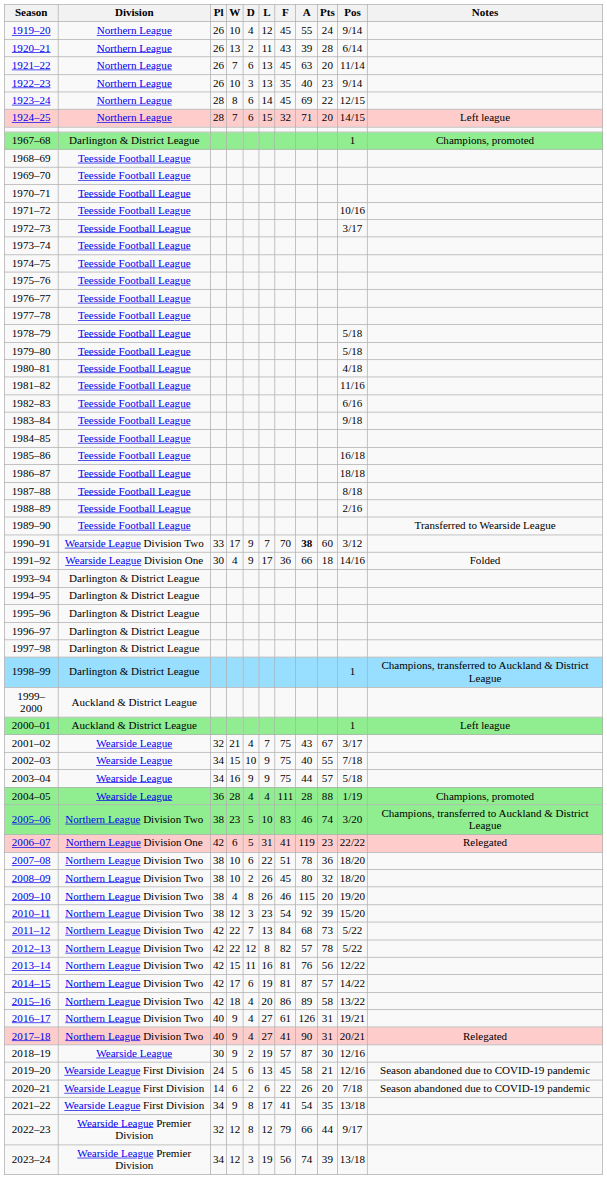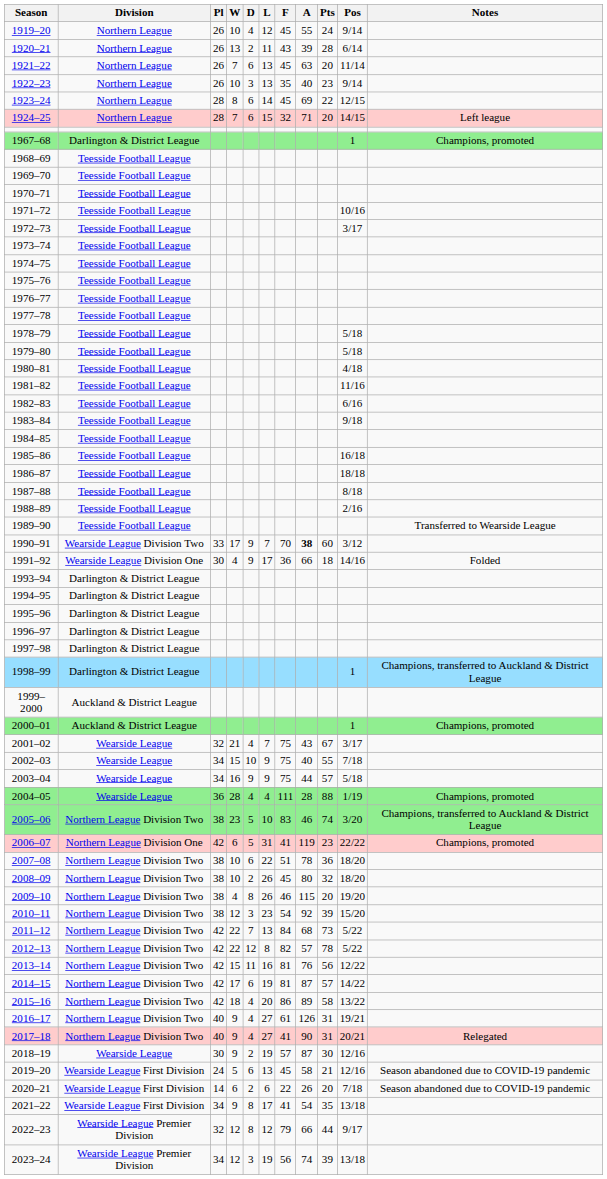 <table class="wikitable collapsible collapsed" style=text-align:center>
 <tr>
 <th>Season</th>
 <th>Division</th>
 <th>Pl</th>
 <th>W</th>
 <th>D</th>
 <th>L</th>
 <th>F</th>
 <th>A</th>
 <th>Pts</th>
 <th>Pos</th>
 <th>Notes</th>
 </tr>
 <tr>
 <td><a href='#'>1919–20</a></td>
 <td><a href='#'>Northern League</a></td>
 <td>26</td>
 <td>10</td>
 <td>4</td>
 <td>12</td>
 <td>45</td>
 <td>55</td>
 <td>24</td>
 <td>9/14</td>
 <td></td>
 </tr>
 <tr>
 <td><a href='#'>1920–21</a></td>
 <td><a href='#'>Northern League</a></td>
 <td>26</td>
 <td>13</td>
 <td>2</td>
 <td>11</td>
 <td>43</td>
 <td>39</td>
 <td>28</td>
 <td>6/14</td>
 <td></td>
 </tr>
 <tr>
 <td><a href='#'>1921–22</a></td>
 <td><a href='#'>Northern League</a></td>
 <td>26</td>
 <td>7</td>
 <td>6</td>
 <td>13</td>
 <td>45</td>
 <td>63</td>
 <td>20</td>
 <td>11/14</td>
 <td></td>
 </tr>
 <tr>
 <td><a href='#'>1922–23</a></td>
 <td><a href='#'>Northern League</a></td>
 <td>26</td>
 <td>10</td>
 <td>3</td>
 <td>13</td>
 <td>35</td>
 <td>40</td>
 <td>23</td>
 <td>9/14</td>
 <td></td>
 </tr>
 <tr>
 <td><a href='#'>1923–24</a></td>
 <td><a href='#'>Northern League</a></td>
 <td>28</td>
 <td>8</td>
 <td>6</td>
 <td>14</td>
 <td>45</td>
 <td>69</td>
 <td>22</td>
 <td>12/15</td>
 <td></td>
 </tr>
 <tr style="background:#fcc;">
 <td><a href='#'>1924–25</a></td>
 <td><a href='#'>Northern League</a></td>
 <td>28</td>
 <td>7</td>
 <td>6</td>
 <td>15</td>
 <td>32</td>
 <td>71</td>
 <td>20</td>
 <td>14/15</td>
 <td>Left league</td>
 </tr>
 <tr>
 <td></td>
 <td></td>
 <td></td>
 <td></td>
 <td></td>
 <td></td>
 <td></td>
 <td></td>
 <td></td>
 <td></td>
 <td></td>
 </tr>
 <tr style="background: #90EE90;">
 <td>1967–68</td>
 <td>Darlington & District League</td>
 <td></td>
 <td></td>
 <td></td>
 <td></td>
 <td></td>
 <td></td>
 <td></td>
 <td>1</td>
 <td>Champions, promoted</td>
 </tr>
 <tr>
 <td>1968–69</td>
 <td><a href='#'>Teesside Football League</a></td>
 <td></td>
 <td></td>
 <td></td>
 <td></td>
 <td></td>
 <td></td>
 <td></td>
 <td></td>
 <td></td>
 </tr>
 <tr>
 <td>1969–70</td>
 <td><a href='#'>Teesside Football League</a></td>
 <td></td>
 <td></td>
 <td></td>
 <td></td>
 <td></td>
 <td></td>
 <td></td>
 <td></td>
 <td></td>
 </tr>
 <tr>
 <td>1970–71</td>
 <td><a href='#'>Teesside Football League</a></td>
 <td></td>
 <td></td>
 <td></td>
 <td></td>
 <td></td>
 <td></td>
 <td></td>
 <td></td>
 <td></td>
 </tr>
 <tr>
 <td>1971–72</td>
 <td><a href='#'>Teesside Football League</a></td>
 <td></td>
 <td></td>
 <td></td>
 <td></td>
 <td></td>
 <td></td>
 <td></td>
 <td>10/16</td>
 <td></td>
 </tr>
 <tr>
 <td>1972–73</td>
 <td><a href='#'>Teesside Football League</a></td>
 <td></td>
 <td></td>
 <td></td>
 <td></td>
 <td></td>
 <td></td>
 <td></td>
 <td>3/17</td>
 <td></td>
 </tr>
 <tr>
 <td>1973–74</td>
 <td><a href='#'>Teesside Football League</a></td>
 <td></td>
 <td></td>
 <td></td>
 <td></td>
 <td></td>
 <td></td>
 <td></td>
 <td></td>
 <td></td>
 </tr>
 <tr>
 <td>1974–75</td>
 <td><a href='#'>Teesside Football League</a></td>
 <td></td>
 <td></td>
 <td></td>
 <td></td>
 <td></td>
 <td></td>
 <td></td>
 <td></td>
 <td></td>
 </tr>
 <tr>
 <td>1975–76</td>
 <td><a href='#'>Teesside Football League</a></td>
 <td></td>
 <td></td>
 <td></td>
 <td></td>
 <td></td>
 <td></td>
 <td></td>
 <td></td>
 <td></td>
 </tr>
 <tr>
 <td>1976–77</td>
 <td><a href='#'>Teesside Football League</a></td>
 <td></td>
 <td></td>
 <td></td>
 <td></td>
 <td></td>
 <td></td>
 <td></td>
 <td></td>
 <td></td>
 </tr>
 <tr>
 <td>1977–78</td>
 <td><a href='#'>Teesside Football League</a></td>
 <td></td>
 <td></td>
 <td></td>
 <td></td>
 <td></td>
 <td></td>
 <td></td>
 <td></td>
 <td></td>
 </tr>
 <tr>
 <td>1978–79</td>
 <td><a href='#'>Teesside Football League</a></td>
 <td></td>
 <td></td>
 <td></td>
 <td></td>
 <td></td>
 <td></td>
 <td></td>
 <td>5/18</td>
 <td></td>
 </tr>
 <tr>
 <td>1979–80</td>
 <td><a href='#'>Teesside Football League</a></td>
 <td></td>
 <td></td>
 <td></td>
 <td></td>
 <td></td>
 <td></td>
 <td></td>
 <td>5/18</td>
 <td></td>
 </tr>
 <tr>
 <td>1980–81</td>
 <td><a href='#'>Teesside Football League</a></td>
 <td></td>
 <td></td>
 <td></td>
 <td></td>
 <td></td>
 <td></td>
 <td></td>
 <td>4/18</td>
 <td></td>
 </tr>
 <tr>
 <td>1981–82</td>
 <td><a href='#'>Teesside Football League</a></td>
 <td></td>
 <td></td>
 <td></td>
 <td></td>
 <td></td>
 <td></td>
 <td></td>
 <td>11/16</td>
 <td></td>
 </tr>
 <tr>
 <td>1982–83</td>
 <td><a href='#'>Teesside Football League</a></td>
 <td></td>
 <td></td>
 <td></td>
 <td></td>
 <td></td>
 <td></td>
 <td></td>
 <td>6/16</td>
 <td></td>
 </tr>
 <tr>
 <td>1983–84</td>
 <td><a href='#'>Teesside Football League</a></td>
 <td></td>
 <td></td>
 <td></td>
 <td></td>
 <td></td>
 <td></td>
 <td></td>
 <td>9/18</td>
 <td></td>
 </tr>
 <tr>
 <td>1984–85</td>
 <td><a href='#'>Teesside Football League</a></td>
 <td></td>
 <td></td>
 <td></td>
 <td></td>
 <td></td>
 <td></td>
 <td></td>
 <td></td>
 <td></td>
 </tr>
 <tr>
 <td>1985–86</td>
 <td><a href='#'>Teesside Football League</a></td>
 <td></td>
 <td></td>
 <td></td>
 <td></td>
 <td></td>
 <td></td>
 <td></td>
 <td>16/18</td>
 <td></td>
 </tr>
 <tr>
 <td>1986–87</td>
 <td><a href='#'>Teesside Football League</a></td>
 <td></td>
 <td></td>
 <td></td>
 <td></td>
 <td></td>
 <td></td>
 <td></td>
 <td>18/18</td>
 <td></td>
 </tr>
 <tr>
 <td>1987–88</td>
 <td><a href='#'>Teesside Football League</a></td>
 <td></td>
 <td></td>
 <td></td>
 <td></td>
 <td></td>
 <td></td>
 <td></td>
 <td>8/18</td>
 <td></td>
 </tr>
 <tr>
 <td>1988–89</td>
 <td><a href='#'>Teesside Football League</a></td>
 <td></td>
 <td></td>
 <td></td>
 <td></td>
 <td></td>
 <td></td>
 <td></td>
 <td>2/16</td>
 <td></td>
 </tr>
 <tr>
 <td>1989–90</td>
 <td><a href='#'>Teesside Football League</a></td>
 <td></td>
 <td></td>
 <td></td>
 <td></td>
 <td></td>
 <td></td>
 <td></td>
 <td></td>
 <td>Transferred to Wearside League</td>
 </tr>
 <tr>
 <td>1990–91</td>
 <td><a href='#'>Wearside League</a> Division Two</td>
 <td>33</td>
 <td>17</td>
 <td>9</td>
 <td>7</td>
 <td>70</td>
 <td><strong>38</strong></td>
 <td>60</td>
 <td>3/12</td>
 <td></td>
 </tr>
 <tr>
 <td>1991–92</td>
 <td><a href='#'>Wearside League</a> Division One</td>
 <td>30</td>
 <td>4</td>
 <td>9</td>
 <td>17</td>
 <td>36</td>
 <td>66</td>
 <td>18</td>
 <td>14/16</td>
 <td>Folded</td>
 </tr>
 <tr>
 <td>1993–94</td>
 <td>Darlington & District League</td>
 <td></td>
 <td></td>
 <td></td>
 <td></td>
 <td></td>
 <td></td>
 <td></td>
 <td></td>
 <td></td>
 </tr>
 <tr>
 <td>1994–95</td>
 <td>Darlington & District League</td>
 <td></td>
 <td></td>
 <td></td>
 <td></td>
 <td></td>
 <td></td>
 <td></td>
 <td></td>
 <td></td>
 </tr>
 <tr>
 <td>1995–96</td>
 <td>Darlington & District League</td>
 <td></td>
 <td></td>
 <td></td>
 <td></td>
 <td></td>
 <td></td>
 <td></td>
 <td></td>
 <td></td>
 </tr>
 <tr>
 <td>1996–97</td>
 <td>Darlington & District League</td>
 <td></td>
 <td></td>
 <td></td>
 <td></td>
 <td></td>
 <td></td>
 <td></td>
 <td></td>
 <td></td>
 </tr>
 <tr>
 <td>1997–98</td>
 <td>Darlington & District League</td>
 <td></td>
 <td></td>
 <td></td>
 <td></td>
 <td></td>
 <td></td>
 <td></td>
 <td></td>
 <td></td>
 </tr>
 <tr style="background: #97DEFF;">
 <td>1998–99</td>
 <td>Darlington & District League</td>
 <td></td>
 <td></td>
 <td></td>
 <td></td>
 <td></td>
 <td></td>
 <td></td>
 <td>1</td>
 <td>Champions, transferred to Auckland & District League</td>
 </tr>
 <tr>
 <td>1999–2000</td>
 <td>Auckland & District League</td>
 <td></td>
 <td></td>
 <td></td>
 <td></td>
 <td></td>
 <td></td>
 <td></td>
 <td></td>
 <td></td>
 </tr>
 <tr style="background: #90EE90;">
 <td>2000–01</td>
 <td>Auckland & District League</td>
 <td></td>
 <td></td>
 <td></td>
 <td></td>
 <td></td>
 <td></td>
 <td></td>
 <td>1</td>
-<td>Left league</td>
+<td>Champions, promoted</td>
 </tr>
 <tr>
 <td>2001–02</td>
 <td><a href='#'>Wearside League</a></td>
 <td>32</td>
 <td>21</td>
 <td>4</td>
 <td>7</td>
 <td>75</td>
 <td>43</td>
 <td>67</td>
 <td>3/17</td>
 <td></td>
 </tr>
 <tr>
 <td>2002–03</td>
 <td><a href='#'>Wearside League</a></td>
 <td>34</td>
 <td>15</td>
 <td>10</td>
 <td>9</td>
 <td>75</td>
 <td>40</td>
 <td>55</td>
 <td>7/18</td>
 <td></td>
 </tr>
 <tr>
 <td>2003–04</td>
 <td><a href='#'>Wearside League</a></td>
 <td>34</td>
 <td>16</td>
 <td>9</td>
 <td>9</td>
 <td>75</td>
 <td>44</td>
 <td>57</td>
 <td>5/18</td>
 <td></td>
 </tr>
 <tr style="background: #90EE90;">
 <td>2004–05</td>
 <td><a href='#'>Wearside League</a></td>
 <td>36</td>
 <td>28</td>
 <td>4</td>
 <td>4</td>
 <td>111</td>
 <td>28</td>
 <td>88</td>
 <td>1/19</td>
 <td>Champions, promoted</td>
 </tr>
 <tr style="background: #90EE90;">
 <td><a href='#'>2005–06</a></td>
 <td><a href='#'>Northern League</a> Division Two</td>
 <td>38</td>
 <td>23</td>
 <td>5</td>
 <td>10</td>
 <td>83</td>
 <td>46</td>
 <td>74</td>
 <td>3/20</td>
 <td>Champions, transferred to Auckland & District League</td>
 </tr>
 <tr style="background:#fcc;">
 <td><a href='#'>2006–07</a></td>
 <td><a href='#'>Northern League</a> Division One</td>
 <td>42</td>
 <td>6</td>
 <td>5</td>
 <td>31</td>
 <td>41</td>
 <td>119</td>
 <td>23</td>
 <td>22/22</td>
-<td>Relegated</td>
+<td>Champions, promoted</td>
 </tr>
 <tr>
 <td><a href='#'>2007–08</a></td>
 <td><a href='#'>Northern League</a> Division Two</td>
 <td>38</td>
 <td>10</td>
 <td>6</td>
 <td>22</td>
 <td>51</td>
 <td>78</td>
 <td>36</td>
 <td>18/20</td>
 <td></td>
 </tr>
 <tr>
 <td><a href='#'>2008–09</a></td>
 <td><a href='#'>Northern League</a> Division Two</td>
 <td>38</td>
 <td>10</td>
 <td>2</td>
 <td>26</td>
 <td>45</td>
 <td>80</td>
 <td>32</td>
 <td>18/20</td>
 <td></td>
 </tr>
 <tr>
 <td><a href='#'>2009–10</a></td>
 <td><a href='#'>Northern League</a> Division Two</td>
 <td>38</td>
 <td>4</td>
 <td>8</td>
 <td>26</td>
 <td>46</td>
 <td>115</td>
 <td>20</td>
 <td>19/20</td>
 <td></td>
 </tr>
 <tr>
 <td><a href='#'>2010–11</a></td>
 <td><a href='#'>Northern League</a> Division Two</td>
 <td>38</td>
 <td>12</td>
 <td>3</td>
 <td>23</td>
 <td>54</td>
 <td>92</td>
 <td>39</td>
 <td>15/20</td>
 <td></td>
 </tr>
 <tr>
 <td><a href='#'>2011–12</a></td>
 <td><a href='#'>Northern League</a> Division Two</td>
 <td>42</td>
 <td>22</td>
 <td>7</td>
 <td>13</td>
 <td>84</td>
 <td>68</td>
 <td>73</td>
 <td>5/22</td>
 <td></td>
 </tr>
 <tr>
 <td><a href='#'>2012–13</a></td>
 <td><a href='#'>Northern League</a> Division Two</td>
 <td>42</td>
 <td>22</td>
 <td>12</td>
 <td>8</td>
 <td>82</td>
 <td>57</td>
 <td>78</td>
 <td>5/22</td>
 <td></td>
 </tr>
 <tr>
 <td><a href='#'>2013–14</a></td>
 <td><a href='#'>Northern League</a> Division Two</td>
 <td>42</td>
 <td>15</td>
 <td>11</td>
 <td>16</td>
 <td>81</td>
 <td>76</td>
 <td>56</td>
 <td>12/22</td>
 <td></td>
 </tr>
 <tr>
 <td><a href='#'>2014–15</a></td>
 <td><a href='#'>Northern League</a> Division Two</td>
 <td>42</td>
 <td>17</td>
 <td>6</td>
 <td>19</td>
 <td>81</td>
 <td>87</td>
 <td>57</td>
 <td>14/22</td>
 <td></td>
 </tr>
 <tr>
 <td><a href='#'>2015–16</a></td>
 <td><a href='#'>Northern League</a> Division Two</td>
 <td>42</td>
 <td>18</td>
 <td>4</td>
 <td>20</td>
 <td>86</td>
 <td>89</td>
 <td>58</td>
 <td>13/22</td>
 <td></td>
 </tr>
 <tr>
 <td><a href='#'>2016–17</a></td>
 <td><a href='#'>Northern League</a> Division Two</td>
 <td>40</td>
 <td>9</td>
 <td>4</td>
 <td>27</td>
 <td>61</td>
 <td>126</td>
 <td>31</td>
 <td>19/21</td>
 <td></td>
 </tr>
 <tr style="background:#fcc;">
 <td><a href='#'>2017–18</a></td>
 <td><a href='#'>Northern League</a> Division Two</td>
 <td>40</td>
 <td>9</td>
 <td>4</td>
 <td>27</td>
 <td>41</td>
 <td>90</td>
 <td>31</td>
 <td>20/21</td>
 <td>Relegated</td>
 </tr>
 <tr>
 <td>2018–19</td>
 <td><a href='#'>Wearside League</a></td>
 <td>30</td>
 <td>9</td>
 <td>2</td>
 <td>19</td>
 <td>57</td>
 <td>87</td>
 <td>30</td>
 <td>12/16</td>
 <td></td>
 </tr>
 <tr>
 <td>2019–20</td>
 <td><a href='#'>Wearside League</a> First Division</td>
 <td>24</td>
 <td>5</td>
 <td>6</td>
 <td>13</td>
 <td>45</td>
 <td>58</td>
 <td>21</td>
 <td>12/16</td>
 <td>Season abandoned due to COVID-19 pandemic</td>
 </tr>
 <tr>
 <td>2020–21</td>
 <td><a href='#'>Wearside League</a> First Division</td>
 <td>14</td>
 <td>6</td>
 <td>2</td>
 <td>6</td>
 <td>22</td>
 <td>26</td>
 <td>20</td>
 <td>7/18</td>
 <td>Season abandoned due to COVID-19 pandemic</td>
 </tr>
 <tr>
 <td>2021–22</td>
 <td><a href='#'>Wearside League</a> First Division</td>
 <td>34</td>
 <td>9</td>
 <td>8</td>
 <td>17</td>
 <td>41</td>
 <td>54</td>
 <td>35</td>
 <td>13/18</td>
 <td></td>
 </tr>
 <tr>
 <td>2022–23</td>
 <td><a href='#'>Wearside League</a> Premier Division</td>
 <td>32</td>
 <td>12</td>
 <td>8</td>
 <td>12</td>
 <td>79</td>
 <td>66</td>
 <td>44</td>
 <td>9/17</td>
 <td></td>
 </tr>
 <tr>
 <td>2023–24</td>
 <td><a href='#'>Wearside League</a> Premier Division</td>
 <td>34</td>
 <td>12</td>
 <td>3</td>
 <td>19</td>
 <td>56</td>
 <td>74</td>
 <td>39</td>
 <td>13/18</td>
 <td></td>
 </tr>
 </table>
